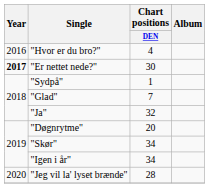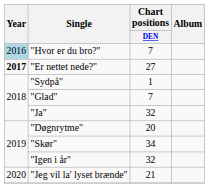 <table class="wikitable">
 <tr>
 <th rowspan="2">Year</th>
 <th rowspan="2">Single</th>
 <th colspan="1">Chart positions</th>
 <th rowspan="2">Album</th>
 </tr>
 <tr>
 <th style="width:3em;font-size:75%"><a href='#'>DEN</a><br></th>
 </tr>
 <tr>
-<td>2016</td>
+<td style="background: lightblue;">2016</td>
 <td>"Hvor er du bro?"</td>
-<td style="text-align:center;">4</td>
+<td style="text-align:center;">7</td>
 <td style="text-align:center;"></td>
 </tr>
 <tr>
 <td><strong>2017</strong></td>
 <td>"Er nettet nede?"</td>
-<td style="text-align:center;">30</td>
+<td style="text-align:center;">27</td>
 <td style="text-align:center;"></td>
 </tr>
 <tr>
 <td rowspan="3">2018</td>
 <td>"Sydpå"</td>
 <td style="text-align:center;">1</td>
 <td style="text-align:center;"></td>
 </tr>
 <tr>
 <td>"Glad"</td>
 <td style="text-align:center;">7<br></td>
 <td style="text-align:center;"></td>
 </tr>
 <tr>
 <td>"Ja"</td>
 <td style="text-align:center;">32<br></td>
 <td style="text-align:center;"></td>
 </tr>
 <tr>
 <td rowspan="3">2019</td>
 <td>"Døgnrytme"</td>
 <td style="text-align:center;">20<br></td>
 <td style="text-align:center;"></td>
 </tr>
 <tr>
 <td>"Skør"</td>
 <td style="text-align:center;">34<br></td>
 <td style="text-align:center;"></td>
 </tr>
 <tr>
 <td>"Igen i år"</td>
-<td style="text-align:center;">34<br></td>
+<td style="text-align:center;">32<br></td>
 <td style="text-align:center;"></td>
 </tr>
 <tr>
 <td>2020</td>
 <td>"Jeg vil la' lyset brænde"</td>
-<td style="text-align:center;">28</td>
+<td style="text-align:center;">21</td>
 <td style="text-align:center;"></td>
 </tr>
 <tr>
 </tr>
 </table>
